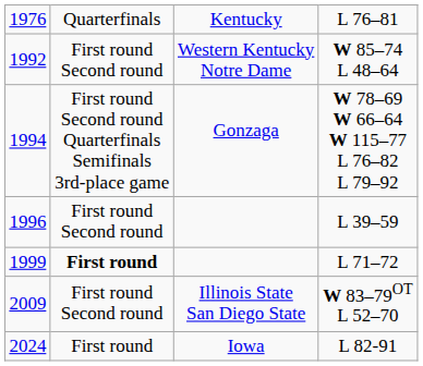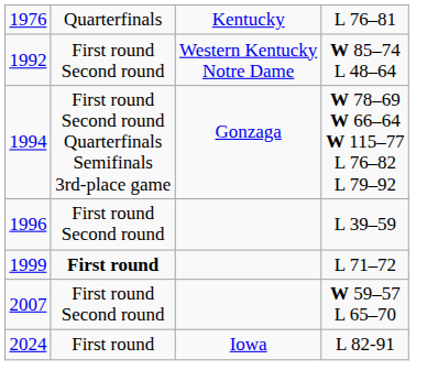 <table class="wikitable">
 <tr align="center">
 <td><a href='#'>1976</a></td>
 <td>Quarterfinals</td>
 <td><a href='#'>Kentucky</a></td>
 <td>L 76–81</td>
 </tr>
 <tr align="center">
 <td><a href='#'>1992</a></td>
 <td>First round<br>Second round</td>
 <td><a href='#'>Western Kentucky</a><br><a href='#'>Notre Dame</a></td>
 <td><strong>W</strong> 85–74<br>L 48–64</td>
 </tr>
 <tr align="center">
 <td><a href='#'>1994</a></td>
 <td>First round<br>Second round<br>Quarterfinals<br>Semifinals<br>3rd-place game</td>
 <td><br><a href='#'>Gonzaga</a><br><br><br></td>
 <td><strong>W</strong> 78–69<br><strong>W</strong> 66–64<br><strong>W</strong> 115–77<br>L 76–82<br>L 79–92</td>
 </tr>
 <tr align="center">
 <td><a href='#'>1996</a></td>
 <td>First round<br>Second round</td>
 <td></td>
 <td>L 39–59</td>
 </tr>
 <tr align="center">
 <td><a href='#'>1999</a></td>
 <td><strong>First round</strong></td>
 <td></td>
 <td>L 71–72</td>
 </tr>
 <tr align="center">
-<td><a href='#'>2009</a></td>
+<td><a href='#'>2007</a></td>
 <td>First round<br>Second round</td>
-<td><a href='#'>Illinois State</a><br><a href='#'>San Diego State</a></td>
-<td><strong>W</strong> 83–79<sup>OT</sup><br>L 52–70</td>
+<td><br></td>
+<td><strong>W</strong> 59–57<br>L 65–70</td>
 </tr>
 <tr align="center">
 <td><a href='#'>2024</a></td>
 <td>First round</td>
 <td><a href='#'>Iowa</a></td>
 <td>L 82-91</td>
 </tr>
 </table>
